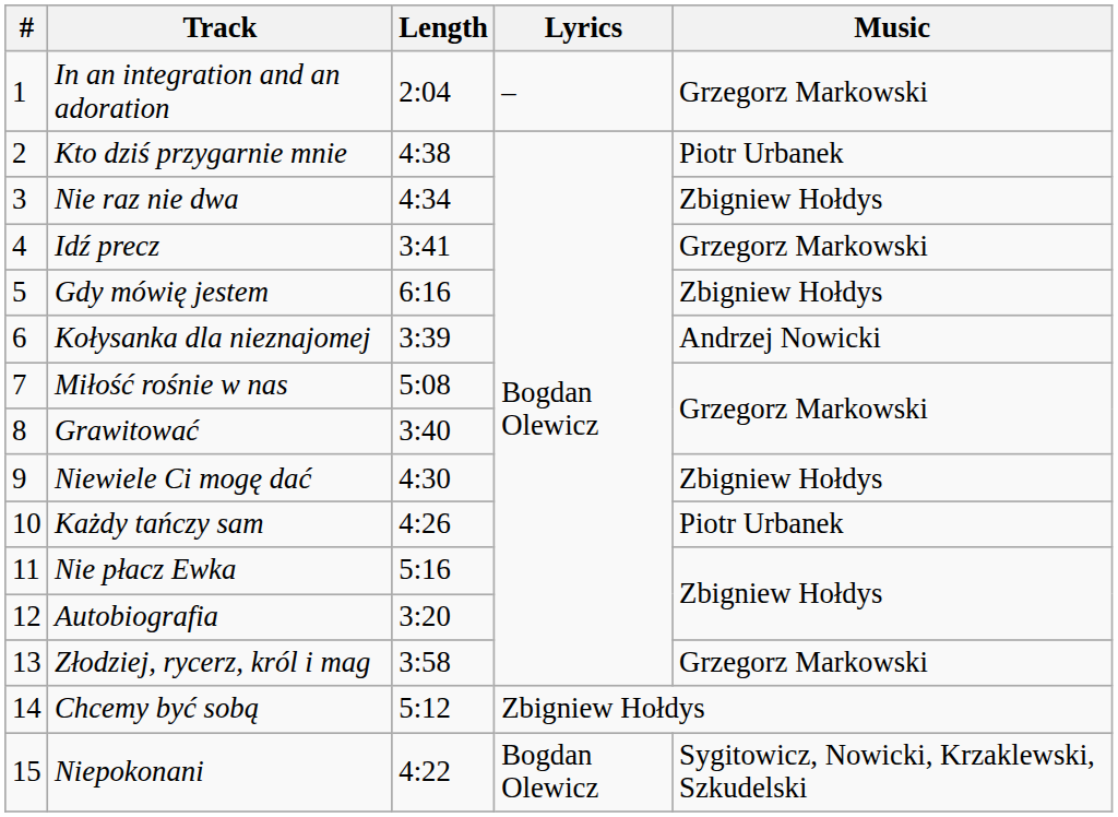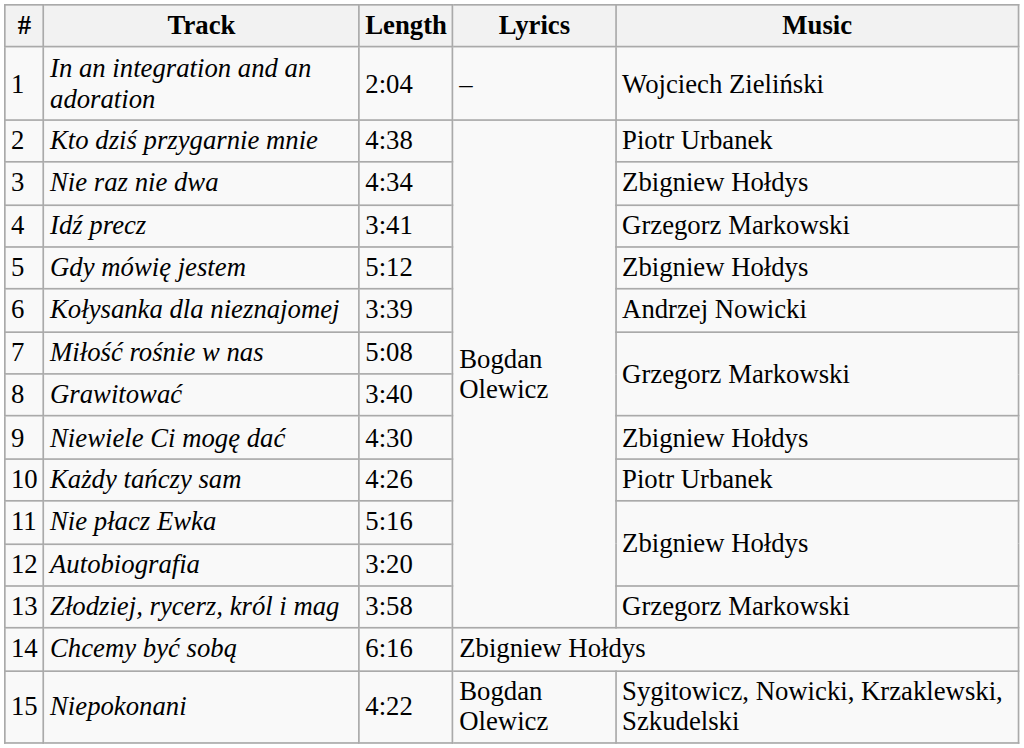 <table class="wikitable">
 <tr>
 <th>#</th>
 <th>Track<em></em></th>
 <th>Length<em></em></th>
 <th>Lyrics<em></em></th>
 <th>Music<em></em></th>
 </tr>
 <tr>
 <td>1</td>
 <td><em>In an integration and an adoration</em></td>
 <td>2:04</td>
 <td>–</td>
-<td>Grzegorz Markowski</td>
+<td>Wojciech Zieliński</td>
 </tr>
 <tr>
 <td>2</td>
 <td><em>Kto dziś przygarnie mnie</em></td>
 <td>4:38</td>
 <td rowspan="12">Bogdan Olewicz</td>
 <td>Piotr Urbanek</td>
 </tr>
 <tr>
 <td>3</td>
 <td><em>Nie raz nie dwa</em></td>
 <td>4:34</td>
 <td>Zbigniew Hołdys</td>
 </tr>
 <tr>
 <td>4</td>
 <td><em>Idź precz</em></td>
 <td>3:41</td>
 <td>Grzegorz Markowski</td>
 </tr>
 <tr>
 <td>5</td>
 <td><em>Gdy mówię jestem</em></td>
-<td>6:16</td>
+<td>5:12</td>
 <td>Zbigniew Hołdys</td>
 </tr>
 <tr>
 <td>6</td>
 <td><em>Kołysanka dla nieznajomej</em></td>
 <td>3:39</td>
 <td>Andrzej Nowicki</td>
 </tr>
 <tr>
 <td>7</td>
 <td><em>Miłość rośnie w nas</em></td>
 <td>5:08</td>
 <td rowspan="2">Grzegorz Markowski</td>
 </tr>
 <tr>
 <td>8</td>
 <td><em>Grawitować</em></td>
 <td>3:40</td>
 </tr>
 <tr>
 <td>9</td>
 <td><em>Niewiele Ci mogę dać</em></td>
 <td>4:30</td>
 <td>Zbigniew Hołdys</td>
 </tr>
 <tr>
 <td>10</td>
 <td><em>Każdy tańczy sam</em></td>
 <td>4:26</td>
 <td>Piotr Urbanek</td>
 </tr>
 <tr>
 <td>11</td>
 <td><em>Nie płacz Ewka</em></td>
 <td>5:16</td>
 <td rowspan="2">Zbigniew Hołdys</td>
 </tr>
 <tr>
 <td>12</td>
 <td><em>Autobiografia</em></td>
 <td>3:20</td>
 </tr>
 <tr>
 <td>13</td>
 <td><em>Złodziej, rycerz, król i mag</em></td>
 <td>3:58</td>
 <td>Grzegorz Markowski</td>
 </tr>
 <tr>
 <td>14</td>
 <td><em>Chcemy być sobą</em></td>
-<td>5:12</td>
+<td>6:16</td>
 <td colspan="2">Zbigniew Hołdys</td>
 </tr>
 <tr>
 <td>15</td>
 <td><em>Niepokonani</em></td>
 <td>4:22</td>
 <td>Bogdan Olewicz</td>
 <td>Sygitowicz, Nowicki, Krzaklewski, Szkudelski</td>
 </tr>
 </table>
